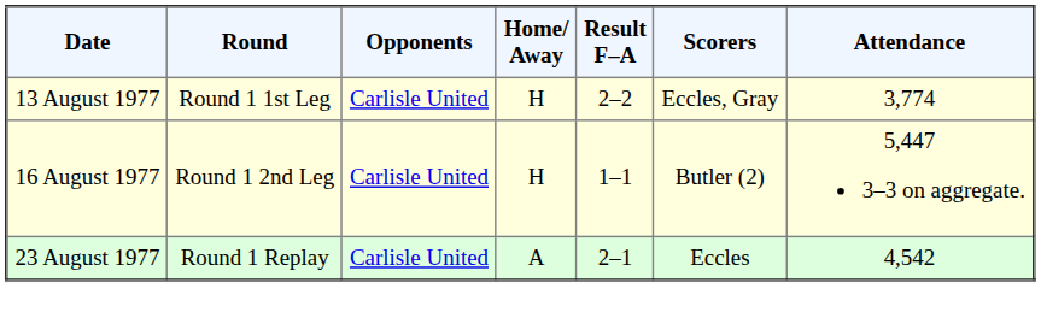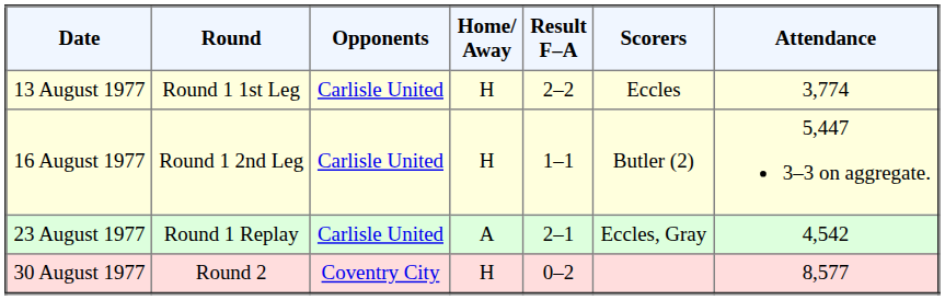 <table border="2" cellpadding="4" style="border-collapse:collapse; text-align:center; font-size:smaller;">
 <tr style="background:#f0f6ff;">
 <th><strong>Date</strong></th>
 <th><strong>Round</strong></th>
 <th><strong>Opponents</strong></th>
 <th><strong>Home/<br>Away</strong></th>
 <th><strong>Result<br>F–A</strong></th>
 <th><strong>Scorers</strong></th>
 <th><strong>Attendance</strong></th>
 </tr>
 <tr bgcolor="#ffffdd">
 <td>13 August 1977</td>
 <td>Round 1 1st Leg</td>
 <td><a href='#'>Carlisle United</a></td>
 <td>H</td>
 <td>2–2</td>
-<td>Eccles, Gray</td>
+<td>Eccles</td>
 <td>3,774</td>
 </tr>
 <tr bgcolor="#ffffdd">
 <td>16 August 1977</td>
 <td>Round 1 2nd Leg</td>
 <td><a href='#'>Carlisle United</a></td>
 <td>H</td>
 <td>1–1</td>
 <td>Butler (2)</td>
 <td>5,447<br><ul><li>3–3 on aggregate.</li></ul></td>
 </tr>
 <tr bgcolor="#ddffdd">
 <td>23 August 1977</td>
 <td>Round 1 Replay</td>
 <td><a href='#'>Carlisle United</a></td>
 <td>A</td>
 <td>2–1</td>
-<td>Eccles</td>
+<td>Eccles, Gray</td>
 <td>4,542</td>
 </tr>
+<tr bgcolor="#ffdddd">
+<td>30 August 1977</td>
+<td>Round 2</td>
+<td><a href='#'>Coventry City</a></td>
+<td>H</td>
+<td>0–2</td>
+<td></td>
+<td>8,577</td>
+</tr>
 </table>
